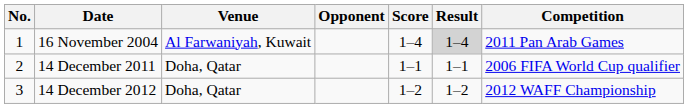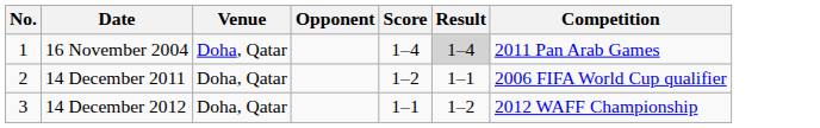 <table class="wikitable sortable">
 <tr>
 <th scope="col">No.</th>
 <th scope="col">Date</th>
 <th scope="col">Venue</th>
 <th scope="col">Opponent</th>
 <th scope="col">Score</th>
 <th scope="col">Result</th>
 <th scope="col">Competition</th>
 </tr>
 <tr>
 <td align="center">1</td>
 <td>16 November 2004</td>
-<td><a href='#'>Al Farwaniyah</a>, Kuwait</td>
+<td><a href='#'>Doha</a>, Qatar</td>
 <td></td>
 <td align="center">1–4</td>
 <td align="center" style="background: lightgrey;">1–4</td>
 <td><a href='#'>2011 Pan Arab Games</a></td>
 </tr>
 <tr>
 <td align="center">2</td>
 <td>14 December 2011</td>
 <td>Doha, Qatar</td>
 <td></td>
-<td align="center">1–1</td>
+<td align="center">1–2</td>
 <td align="center">1–1</td>
 <td><a href='#'>2006 FIFA World Cup qualifier</a></td>
 </tr>
 <tr>
 <td align="center">3</td>
 <td>14 December 2012</td>
 <td>Doha, Qatar</td>
 <td></td>
-<td align="center">1–2</td>
+<td align="center">1–1</td>
 <td align="center">1–2</td>
 <td><a href='#'>2012 WAFF Championship</a></td>
 </tr>
 </table>
